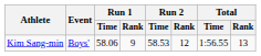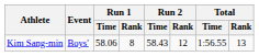 <table class="wikitable" style="font-size:90%">
 <tr>
 <th rowspan="2">Athlete</th>
 <th rowspan="2">Event</th>
 <th colspan="2">Run 1</th>
 <th colspan="2">Run 2</th>
 <th colspan="2">Total</th>
 </tr>
 <tr style="font-size:95%">
 <th>Time</th>
 <th>Rank</th>
 <th>Time</th>
 <th>Rank</th>
 <th>Time</th>
 <th>Rank</th>
 </tr>
 <tr align=center>
 <td align=left><a href='#'>Kim Sang-min</a></td>
 <td align=left><a href='#'>Boys'</a></td>
 <td>58.06</td>
-<td>9</td>
-<td>58.53</td>
+<td>8</td>
+<td>58.43</td>
 <td>12</td>
 <td>1:56.55</td>
 <td>13</td>
 </tr>
 </table>
